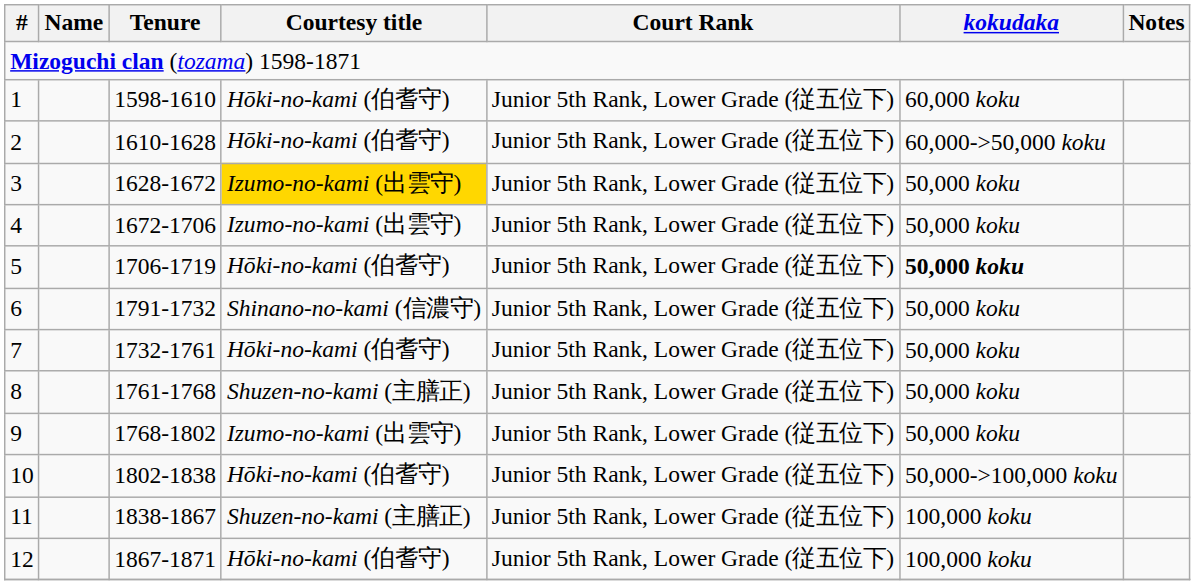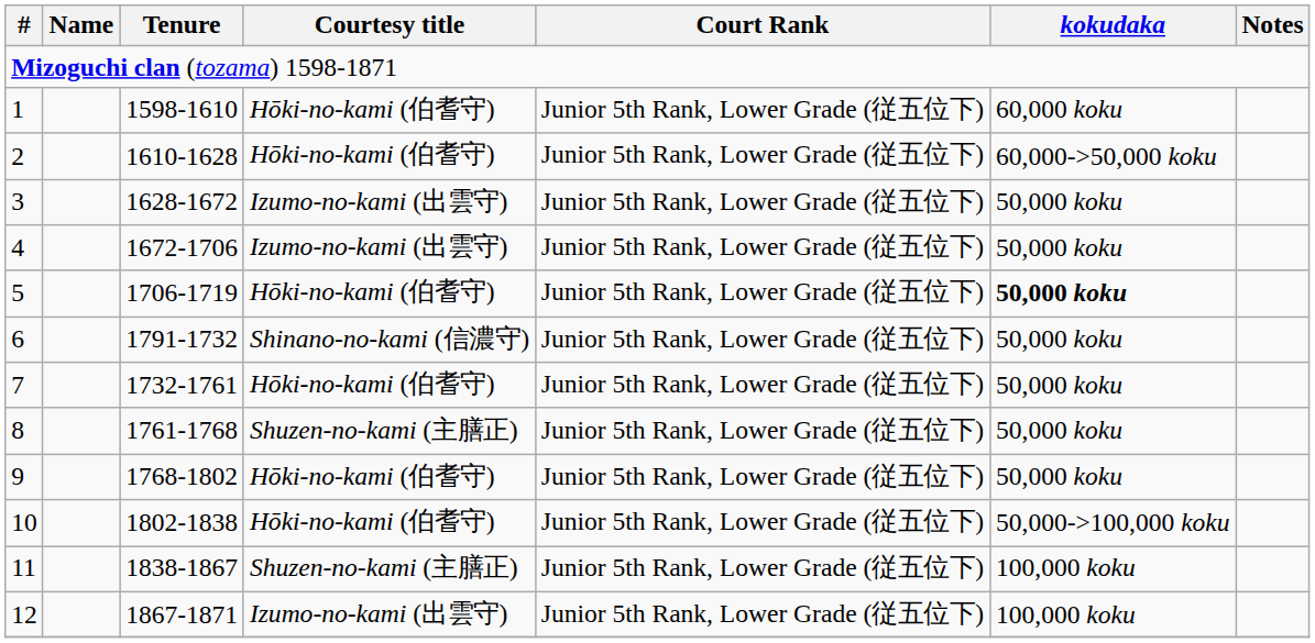 <table class=wikitable>
 <tr>
 <th>#</th>
 <th>Name</th>
 <th>Tenure</th>
 <th>Courtesy title</th>
 <th>Court Rank</th>
 <th><em><a href='#'>kokudaka</a></em></th>
 <th>Notes</th>
 </tr>
 <tr>
 <td colspan=7> <strong><a href='#'>Mizoguchi clan</a></strong> (<em><a href='#'>tozama</a></em>) 1598-1871</td>
 </tr>
 <tr>
 <td>1</td>
 <td></td>
 <td>1598-1610</td>
 <td><em>Hōki-no-kami</em> (伯耆守)</td>
 <td>Junior 5th Rank, Lower Grade (従五位下)</td>
 <td>60,000 <em>koku</em></td>
 <td></td>
 </tr>
 <tr>
 <td>2</td>
 <td></td>
 <td>1610-1628</td>
 <td><em>Hōki-no-kami</em>  (伯耆守)</td>
 <td>Junior 5th Rank, Lower Grade (従五位下)</td>
 <td>60,000->50,000 <em>koku</em></td>
 <td></td>
 </tr>
 <tr>
 <td>3</td>
 <td></td>
 <td>1628-1672</td>
-<td style="background: gold;"><em>Izumo-no-kami</em>  (出雲守)</td>
+<td><em>Izumo-no-kami</em>  (出雲守)</td>
 <td>Junior 5th Rank, Lower Grade (従五位下)</td>
 <td>50,000 <em>koku</em></td>
 <td></td>
 </tr>
 <tr>
 <td>4</td>
 <td></td>
 <td>1672-1706</td>
 <td><em>Izumo-no-kami</em>  (出雲守)</td>
 <td>Junior 5th Rank, Lower Grade (従五位下)</td>
 <td>50,000 <em>koku</em></td>
 <td></td>
 </tr>
 <tr>
 <td>5</td>
 <td></td>
 <td>1706-1719</td>
 <td><em>Hōki-no-kami</em>  (伯耆守)</td>
 <td>Junior 5th Rank, Lower Grade (従五位下)</td>
 <td><strong>50,000 <em>koku</em></strong></td>
 <td></td>
 </tr>
 <tr>
 <td>6</td>
 <td></td>
 <td>1791-1732</td>
 <td><em>Shinano-no-kami</em>  (信濃守)</td>
 <td>Junior 5th Rank, Lower Grade (従五位下)</td>
 <td>50,000 <em>koku</em></td>
 <td></td>
 </tr>
 <tr>
 <td>7</td>
 <td></td>
 <td>1732-1761</td>
 <td><em>Hōki-no-kami</em>  (伯耆守)</td>
 <td>Junior 5th Rank, Lower Grade (従五位下)</td>
 <td>50,000 <em>koku</em></td>
 <td></td>
 </tr>
 <tr>
 <td>8</td>
 <td></td>
 <td>1761-1768</td>
 <td><em>Shuzen-no-kami</em>  (主膳正)</td>
 <td>Junior 5th Rank, Lower Grade (従五位下)</td>
 <td>50,000 <em>koku</em></td>
 <td></td>
 </tr>
 <tr>
 <td>9</td>
 <td></td>
 <td>1768-1802</td>
-<td><em>Izumo-no-kami</em>  (出雲守)</td>
+<td><em>Hōki-no-kami</em>  (伯耆守)</td>
 <td>Junior 5th Rank, Lower Grade (従五位下)</td>
 <td>50,000 <em>koku</em></td>
 <td></td>
 </tr>
 <tr>
 <td>10</td>
 <td></td>
 <td>1802-1838</td>
 <td><em>Hōki-no-kami</em>  (伯耆守)</td>
 <td>Junior 5th Rank, Lower Grade (従五位下)</td>
 <td>50,000->100,000 <em>koku</em></td>
 <td></td>
 </tr>
 <tr>
 <td>11</td>
 <td></td>
 <td>1838-1867</td>
 <td><em>Shuzen-no-kami</em>  (主膳正)</td>
 <td>Junior 5th Rank, Lower Grade (従五位下)</td>
 <td>100,000 <em>koku</em></td>
 <td></td>
 </tr>
 <tr>
 <td>12</td>
 <td></td>
 <td>1867-1871</td>
-<td><em>Hōki-no-kami</em>  (伯耆守)</td>
+<td><em>Izumo-no-kami</em>  (出雲守)</td>
 <td>Junior 5th Rank, Lower Grade (従五位下)</td>
 <td>100,000 <em>koku</em></td>
 <td></td>
 </tr>
 <tr>
 </tr>
 </table>
